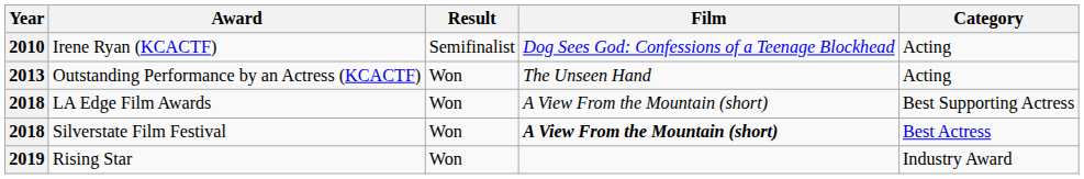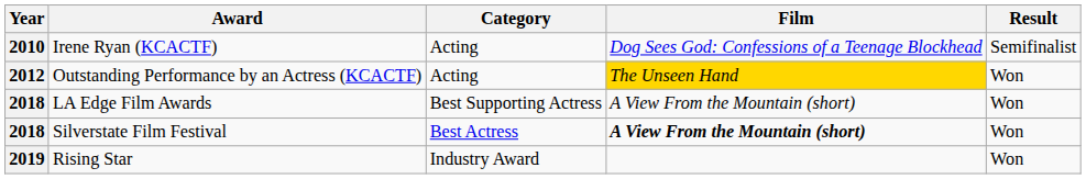 <table class="wikitable sortable">
 <tr>
 <th>Year</th>
 <th>Award</th>
+<th>Category</th>
+<th>Film</th>
 <th>Result</th>
-<th>Film</th>
-<th>Category</th>
 </tr>
 <tr>
 <th>2010</th>
 <td>Irene Ryan (<a href='#'>KCACTF</a>)</td>
+<td>Acting</td>
+<td><em><a href='#'>Dog Sees God: Confessions of a Teenage Blockhead</a></em></td>
 <td>Semifinalist</td>
-<td><em><a href='#'>Dog Sees God: Confessions of a Teenage Blockhead</a></em></td>
-<td>Acting</td>
 </tr>
 <tr>
-<th>2013</th>
+<th>2012</th>
 <td>Outstanding Performance by an Actress (<a href='#'>KCACTF</a>)</td>
+<td>Acting</td>
+<td style="background: gold;"><em>The Unseen Hand</em></td>
 <td>Won</td>
-<td><em>The Unseen Hand</em></td>
-<td>Acting</td>
 </tr>
 <tr>
 <th>2018</th>
 <td>LA Edge Film Awards</td>
+<td>Best Supporting Actress</td>
+<td><em>A View From the Mountain (short)</em></td>
 <td>Won</td>
-<td><em>A View From the Mountain (short)</em></td>
-<td>Best Supporting Actress</td>
 </tr>
 <tr>
 <th>2018</th>
 <td>Silverstate Film Festival</td>
+<td><a href='#'>Best Actress</a></td>
+<td><strong><em>A View From the Mountain (short)</em></strong></td>
 <td>Won</td>
-<td><strong><em>A View From the Mountain (short)</em></strong></td>
-<td><a href='#'>Best Actress</a></td>
 </tr>
 <tr>
 <th>2019</th>
 <td>Rising Star</td>
+<td>Industry Award</td>
+<td></td>
 <td>Won</td>
-<td></td>
-<td>Industry Award</td>
 </tr>
 </table>
